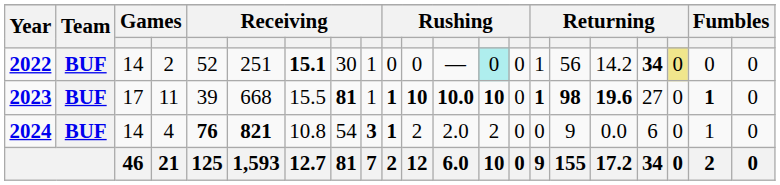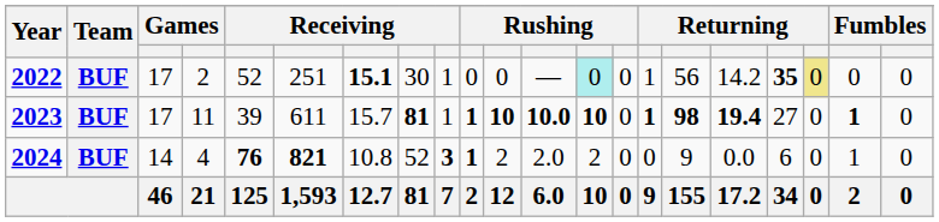 <table class=wikitable style="text-align:center;">
 <tr>
 </tr>
 <tr>
 <th scope="col" rowspan="2">Year</th>
 <th scope="col" rowspan="2">Team</th>
 <th scope="colgroup" colspan="2">Games</th>
 <th scope="colgroup" colspan="5">Receiving</th>
 <th scope="colgroup" colspan="5">Rushing</th>
 <th scope="colgroup" colspan="5">Returning</th>
 <th scope="colgroup" colspan="2">Fumbles</th>
 </tr>
 <tr>
 <th scope="col"></th>
 <th scope="col"></th>
 <th scope="col"></th>
 <th scope="col"></th>
 <th scope="col"></th>
 <th scope="col"></th>
 <th scope="col"></th>
 <th scope="col"></th>
 <th scope="col"></th>
 <th scope="col"></th>
 <th scope="col"></th>
 <th scope="col"></th>
 <th scope="col"></th>
 <th scope="col"></th>
 <th scope="col"></th>
 <th scope="col"></th>
 <th scope="col"></th>
 <th scope="col"></th>
 <th scope="col"></th>
 </tr>
 <tr>
 <td><strong><a href='#'>2022</a></strong></td>
 <th scope="row"><strong><a href='#'>BUF</a></strong></th>
-<td>14</td>
+<td>17</td>
 <td>2</td>
 <td>52</td>
 <td>251</td>
 <td><strong>15.1</strong></td>
 <td>30</td>
 <td>1</td>
 <td>0</td>
 <td>0</td>
 <td>—</td>
 <td style="background: paleturquoise;">0</td>
 <td>0</td>
 <td>1</td>
 <td>56</td>
 <td>14.2</td>
-<td><strong>34</strong></td>
+<td><strong>35</strong></td>
 <td style="background: khaki;">0</td>
 <td>0</td>
 <td>0</td>
 </tr>
 <tr>
 <td><strong><a href='#'>2023</a></strong></td>
 <th scope="row"><strong><a href='#'>BUF</a></strong></th>
 <td>17</td>
 <td>11</td>
 <td>39</td>
-<td>668</td>
-<td>15.5</td>
+<td>611</td>
+<td>15.7</td>
 <td><strong>81</strong></td>
 <td>1</td>
 <td><strong>1</strong></td>
 <td><strong>10</strong></td>
 <td><strong>10.0</strong></td>
 <td><strong>10</strong></td>
 <td>0</td>
 <td><strong>1</strong></td>
 <td><strong>98</strong></td>
-<td><strong>19.6</strong></td>
+<td><strong>19.4</strong></td>
 <td>27</td>
 <td>0</td>
 <td><strong>1</strong></td>
 <td>0</td>
 </tr>
 <tr>
 <td><strong><a href='#'>2024</a></strong></td>
 <th scope="row"><strong><a href='#'>BUF</a></strong></th>
 <td>14</td>
 <td>4</td>
 <td><strong>76</strong></td>
 <td><strong>821</strong></td>
 <td>10.8</td>
-<td>54</td>
+<td>52</td>
 <td><strong>3</strong></td>
 <td><strong>1</strong></td>
 <td>2</td>
 <td>2.0</td>
 <td>2</td>
 <td>0</td>
 <td>0</td>
 <td>9</td>
 <td>0.0</td>
 <td>6</td>
 <td>0</td>
 <td>1</td>
 <td>0</td>
 </tr>
 <tr>
 <th scope="row" colspan="2"></th>
 <th>46</th>
 <th>21</th>
 <th>125</th>
 <th>1,593</th>
 <th>12.7</th>
 <th>81</th>
 <th>7</th>
 <th>2</th>
 <th>12</th>
 <th>6.0</th>
 <th>10</th>
 <th>0</th>
 <th>9</th>
 <th>155</th>
 <th>17.2</th>
 <th>34</th>
 <th>0</th>
 <th>2</th>
 <th>0</th>
 </tr>
 </table>
